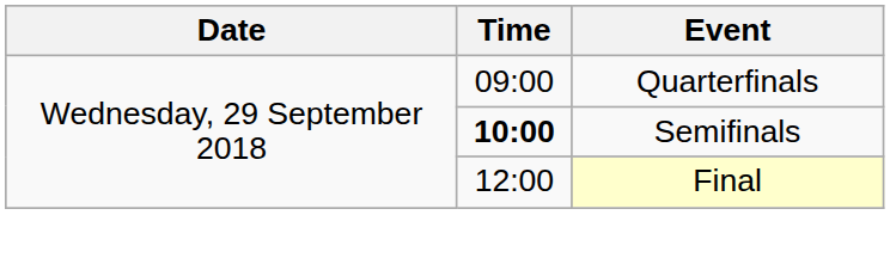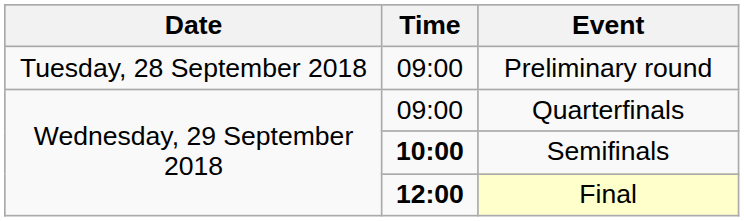 <table class = "wikitable" style="text-align:center;">
 <tr>
 <th width=220>Date</th>
 <th width=50>Time</th>
 <th width=150>Event</th>
+</tr>
+<tr>
+<td>Tuesday, 28 September 2018</td>
+<td>09:00</td>
+<td>Preliminary round</td>
 </tr>
 <tr>
 <td rowspan=3>Wednesday, 29 September 2018</td>
 <td>09:00</td>
 <td>Quarterfinals</td>
 </tr>
 <tr>
 <td><strong>10:00</strong></td>
 <td>Semifinals</td>
 </tr>
 <tr>
-<td>12:00</td>
+<td><strong>12:00</strong></td>
 <td bgcolor=ffffcc>Final</td>
 </tr>
 </table>
